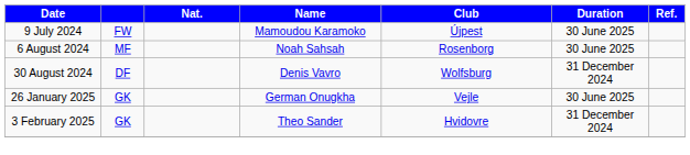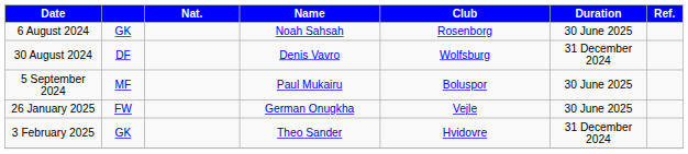 <table class="wikitable" style="text-align:center; font-size:90%">
 <tr>
 <th style="background:#0000FF; color:#fff; width:120px;">Date</th>
 <th style="background:#0000FF; color:#fff; width:50px;"></th>
 <th style="background:#0000FF; color:#fff; width:120px;">Nat.</th>
 <th style="background:#0000FF; color:#fff; width:180px;">Name</th>
 <th style="background:#0000FF; color:#fff; width:220px;">Club</th>
 <th style="background:#0000FF; color:#fff; width:120px;">Duration</th>
 <th style="background:#0000FF; color:#fff; width:40px;">Ref.</th>
 </tr>
 <tr>
-<td>9 July 2024</td>
-<td><a href='#'>FW</a></td>
-<td></td>
-<td><a href='#'>Mamoudou Karamoko</a></td>
-<td> <a href='#'>Újpest</a></td>
-<td>30 June 2025</td>
-<td></td>
-</tr>
-<tr>
 <td>6 August 2024</td>
-<td><a href='#'>MF</a></td>
+<td><a href='#'>GK</a></td>
 <td></td>
 <td><a href='#'>Noah Sahsah</a></td>
 <td> <a href='#'>Rosenborg</a></td>
 <td>30 June 2025</td>
 <td></td>
 </tr>
 <tr>
 <td>30 August 2024</td>
 <td><a href='#'>DF</a></td>
 <td></td>
 <td><a href='#'>Denis Vavro</a></td>
 <td> <a href='#'>Wolfsburg</a></td>
 <td>31 December 2024</td>
 <td></td>
 </tr>
 <tr>
+<td>5 September 2024</td>
+<td><a href='#'>MF</a></td>
+<td></td>
+<td><a href='#'>Paul Mukairu</a></td>
+<td> <a href='#'>Boluspor</a></td>
+<td>30 June 2025</td>
+<td></td>
+</tr>
+<tr>
 <td>26 January 2025</td>
-<td><a href='#'>GK</a></td>
+<td><a href='#'>FW</a></td>
 <td> </td>
 <td><a href='#'>German Onugkha</a></td>
 <td> <a href='#'>Vejle</a></td>
 <td>30 June 2025</td>
 <td></td>
 </tr>
 <tr>
 <td>3 February 2025</td>
 <td><a href='#'>GK</a></td>
 <td></td>
 <td><a href='#'>Theo Sander</a></td>
 <td> <a href='#'>Hvidovre</a></td>
 <td>31 December 2024</td>
 <td></td>
 </tr>
 <tr>
 </tr>
 </table>
